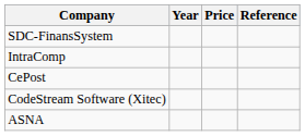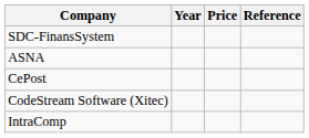 <table class="wikitable">
 <tr style="background:#b0c4de; text-align:center;">
 <th>Company</th>
 <th>Year</th>
 <th>Price</th>
 <th>Reference</th>
 </tr>
 <tr>
 <td>SDC-FinansSystem</td>
 <td></td>
 <td> </td>
 <td></td>
 </tr>
 <tr>
-<td>IntraComp</td>
+<td>ASNA</td>
 <td></td>
 <td> </td>
 <td></td>
 </tr>
 <tr>
 <td>CePost</td>
 <td></td>
 <td> </td>
 <td></td>
 </tr>
 <tr>
 <td>CodeStream Software (Xitec)</td>
 <td></td>
 <td> </td>
 <td></td>
 </tr>
 <tr>
-<td>ASNA</td>
+<td>IntraComp</td>
 <td></td>
 <td> </td>
 <td></td>
 </tr>
 </table>
